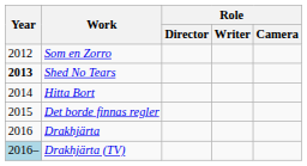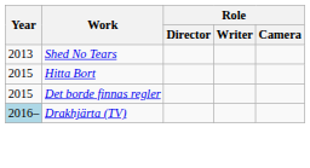 <table class="wikitable">
 <tr>
 <th rowspan="2">Year</th>
 <th rowspan="2">Work</th>
 <th colspan="3">Role</th>
 </tr>
 <tr>
 <th>Director</th>
 <th>Writer</th>
 <th>Camera</th>
 </tr>
 <tr>
-<td>2012</td>
-<td><em><a href='#'>Som en Zorro</a></em></td>
-<td></td>
-<td></td>
-<td></td>
-</tr>
-<tr>
-<td><strong>2013</strong></td>
+<td>2013</td>
 <td><a href='#'><em>Shed No Tears</em></a></td>
 <td></td>
 <td></td>
 <td></td>
 </tr>
 <tr>
-<td>2014</td>
+<td>2015</td>
 <td><em><a href='#'>Hitta Bort</a></em></td>
 <td></td>
 <td></td>
 <td></td>
 </tr>
 <tr>
 <td>2015</td>
 <td><em><a href='#'>Det borde finnas regler</a></em></td>
 <td></td>
 <td></td>
 <td></td>
 </tr>
 <tr>
-<td>2016</td>
-<td><em><a href='#'>Drakhjärta</a></em></td>
-<td></td>
-<td></td>
-<td></td>
-</tr>
-<tr>
 <td style="background: lightblue;">2016–</td>
 <td><a href='#'><em>Drakhjärta (TV)</em></a></td>
 <td></td>
 <td></td>
 <td></td>
 </tr>
 </table>
